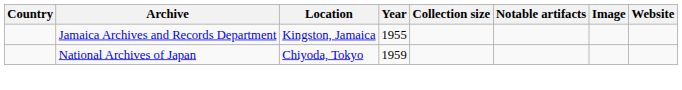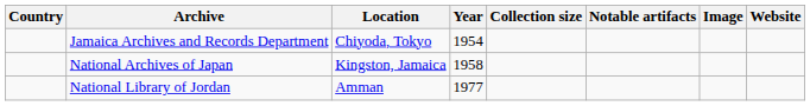 <table class="wikitable">
 <tr>
 <th>Country</th>
 <th>Archive</th>
 <th>Location</th>
 <th>Year</th>
 <th>Collection size</th>
 <th>Notable artifacts</th>
 <th>Image</th>
 <th>Website</th>
 </tr>
 <tr>
 <td></td>
 <td><a href='#'>Jamaica Archives and Records Department</a></td>
-<td><a href='#'>Kingston, Jamaica</a></td>
-<td>1955</td>
+<td><a href='#'>Chiyoda, Tokyo</a></td>
+<td>1954</td>
 <td></td>
 <td></td>
 <td></td>
 <td></td>
 </tr>
 <tr>
 <td></td>
 <td><a href='#'>National Archives of Japan</a></td>
-<td><a href='#'>Chiyoda, Tokyo</a></td>
-<td>1959</td>
+<td><a href='#'>Kingston, Jamaica</a></td>
+<td>1958</td>
+<td></td>
+<td></td>
+<td></td>
+<td></td>
+</tr>
+<tr>
+<td></td>
+<td><a href='#'>National Library of Jordan</a></td>
+<td><a href='#'>Amman</a></td>
+<td>1977</td>
 <td></td>
 <td></td>
 <td></td>
 <td></td>
 </tr>
 </table>
